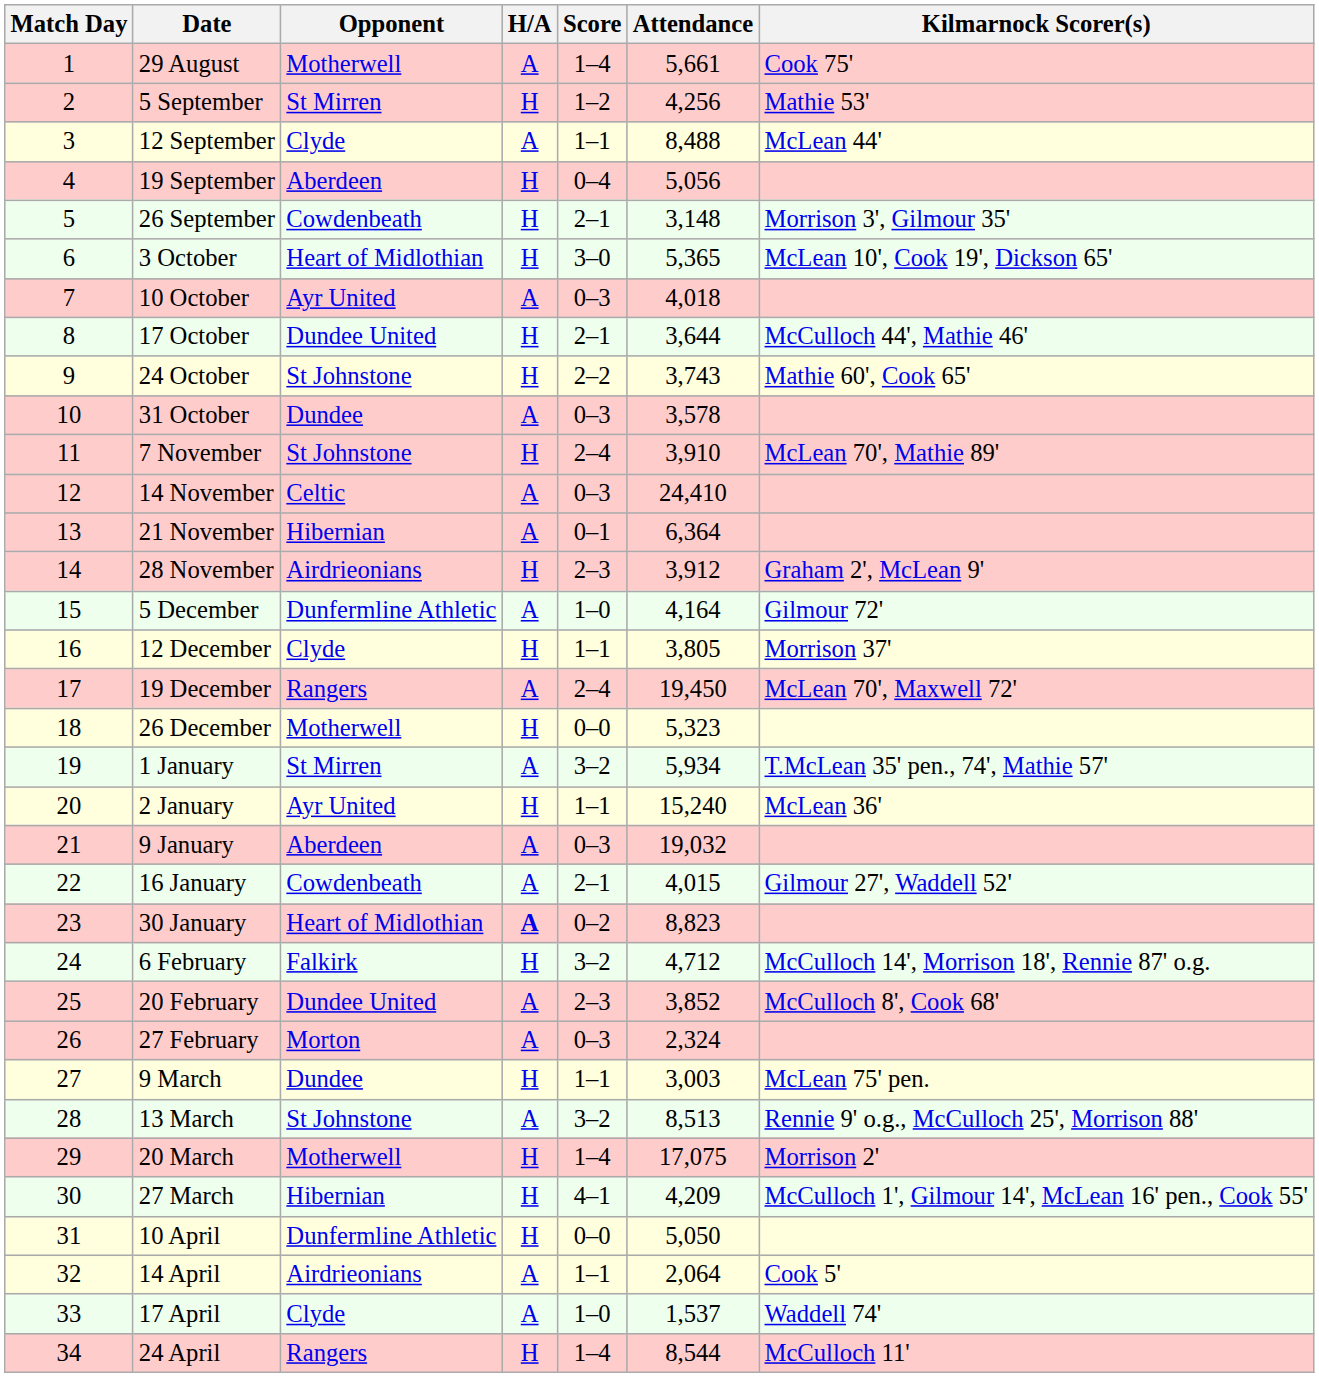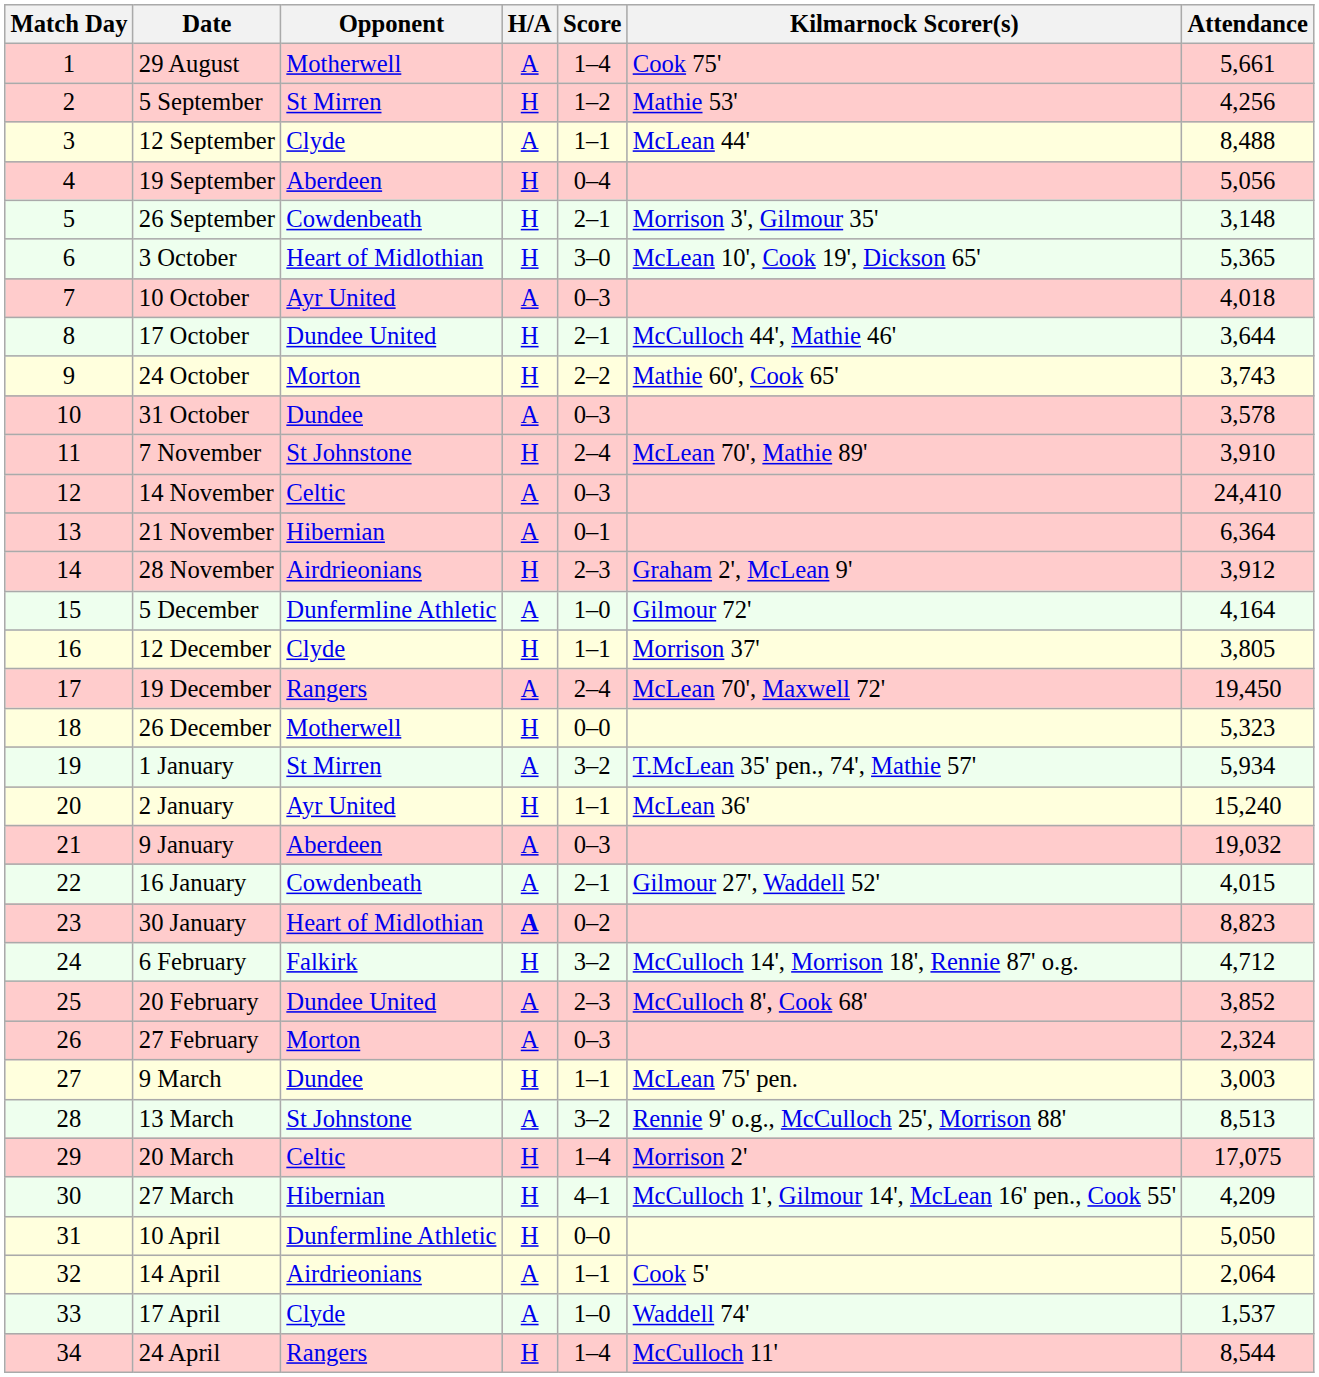 <table class="wikitable" style="text-align:center">
 <tr>
 <th>Match Day</th>
 <th>Date</th>
 <th>Opponent</th>
 <th>H/A</th>
 <th>Score</th>
+<th>Kilmarnock Scorer(s)</th>
 <th>Attendance</th>
-<th>Kilmarnock Scorer(s)</th>
 </tr>
 <tr bgcolor=#FFCCCC>
 <td>1</td>
 <td align=left>29 August</td>
 <td align=left><a href='#'>Motherwell</a></td>
 <td><a href='#'>A</a></td>
 <td>1–4</td>
+<td align=left><a href='#'>Cook</a> 75'</td>
 <td>5,661</td>
-<td align=left><a href='#'>Cook</a> 75'</td>
 </tr>
 <tr bgcolor=#FFCCCC>
 <td>2</td>
 <td align=left>5 September</td>
 <td align=left><a href='#'>St Mirren</a></td>
 <td><a href='#'>H</a></td>
 <td>1–2</td>
+<td align=left><a href='#'>Mathie</a> 53'</td>
 <td>4,256</td>
-<td align=left><a href='#'>Mathie</a> 53'</td>
 </tr>
 <tr bgcolor=#FFFFDD>
 <td>3</td>
 <td align=left>12 September</td>
 <td align=left><a href='#'>Clyde</a></td>
 <td><a href='#'>A</a></td>
 <td>1–1</td>
+<td align=left><a href='#'>McLean</a> 44'</td>
 <td>8,488</td>
-<td align=left><a href='#'>McLean</a> 44'</td>
 </tr>
 <tr bgcolor=#FFCCCC>
 <td>4</td>
 <td align=left>19 September</td>
 <td align=left><a href='#'>Aberdeen</a></td>
 <td><a href='#'>H</a></td>
 <td>0–4</td>
+<td align=left></td>
 <td>5,056</td>
-<td align=left></td>
 </tr>
 <tr bgcolor=#EEFFEE>
 <td>5</td>
 <td align=left>26 September</td>
 <td align=left><a href='#'>Cowdenbeath</a></td>
 <td><a href='#'>H</a></td>
 <td>2–1</td>
+<td align=left><a href='#'>Morrison</a> 3', <a href='#'>Gilmour</a> 35'</td>
 <td>3,148</td>
-<td align=left><a href='#'>Morrison</a> 3', <a href='#'>Gilmour</a> 35'</td>
 </tr>
 <tr bgcolor=#EEFFEE>
 <td>6</td>
 <td align=left>3 October</td>
 <td align=left><a href='#'>Heart of Midlothian</a></td>
 <td><a href='#'>H</a></td>
 <td>3–0</td>
+<td align=left><a href='#'>McLean</a> 10', <a href='#'>Cook</a> 19', <a href='#'>Dickson</a> 65'</td>
 <td>5,365</td>
-<td align=left><a href='#'>McLean</a> 10', <a href='#'>Cook</a> 19', <a href='#'>Dickson</a> 65'</td>
 </tr>
 <tr bgcolor=#FFCCCC>
 <td>7</td>
 <td align=left>10 October</td>
 <td align=left><a href='#'>Ayr United</a></td>
 <td><a href='#'>A</a></td>
 <td>0–3</td>
+<td align=left></td>
 <td>4,018</td>
-<td align=left></td>
 </tr>
 <tr bgcolor=#EEFFEE>
 <td>8</td>
 <td align=left>17 October</td>
 <td align=left><a href='#'>Dundee United</a></td>
 <td><a href='#'>H</a></td>
 <td>2–1</td>
+<td align=left><a href='#'>McCulloch</a> 44', <a href='#'>Mathie</a> 46'</td>
 <td>3,644</td>
-<td align=left><a href='#'>McCulloch</a> 44', <a href='#'>Mathie</a> 46'</td>
 </tr>
 <tr bgcolor=#FFFFDD>
 <td>9</td>
 <td align=left>24 October</td>
-<td align=left><a href='#'>St Johnstone</a></td>
+<td align=left><a href='#'>Morton</a></td>
 <td><a href='#'>H</a></td>
 <td>2–2</td>
+<td align=left><a href='#'>Mathie</a> 60', <a href='#'>Cook</a> 65'</td>
 <td>3,743</td>
-<td align=left><a href='#'>Mathie</a> 60', <a href='#'>Cook</a> 65'</td>
 </tr>
 <tr bgcolor=#FFCCCC>
 <td>10</td>
 <td align=left>31 October</td>
 <td align=left><a href='#'>Dundee</a></td>
 <td><a href='#'>A</a></td>
 <td>0–3</td>
+<td align=left></td>
 <td>3,578</td>
-<td align=left></td>
 </tr>
 <tr bgcolor=#FFCCCC>
 <td>11</td>
 <td align=left>7 November</td>
 <td align=left><a href='#'>St Johnstone</a></td>
 <td><a href='#'>H</a></td>
 <td>2–4</td>
+<td align=left><a href='#'>McLean</a> 70', <a href='#'>Mathie</a> 89'</td>
 <td>3,910</td>
-<td align=left><a href='#'>McLean</a> 70', <a href='#'>Mathie</a> 89'</td>
 </tr>
 <tr bgcolor=#FFCCCC>
 <td>12</td>
 <td align=left>14 November</td>
 <td align=left><a href='#'>Celtic</a></td>
 <td><a href='#'>A</a></td>
 <td>0–3</td>
+<td align=left></td>
 <td>24,410</td>
-<td align=left></td>
 </tr>
 <tr bgcolor=#FFCCCC>
 <td>13</td>
 <td align=left>21 November</td>
 <td align=left><a href='#'>Hibernian</a></td>
 <td><a href='#'>A</a></td>
 <td>0–1</td>
+<td align=left></td>
 <td>6,364</td>
-<td align=left></td>
 </tr>
 <tr bgcolor=#FFCCCC>
 <td>14</td>
 <td align=left>28 November</td>
 <td align=left><a href='#'>Airdrieonians</a></td>
 <td><a href='#'>H</a></td>
 <td>2–3</td>
+<td align=left><a href='#'>Graham</a> 2', <a href='#'>McLean</a> 9'</td>
 <td>3,912</td>
-<td align=left><a href='#'>Graham</a> 2', <a href='#'>McLean</a> 9'</td>
 </tr>
 <tr bgcolor=#EEFFEE>
 <td>15</td>
 <td align=left>5 December</td>
 <td align=left><a href='#'>Dunfermline Athletic</a></td>
 <td><a href='#'>A</a></td>
 <td>1–0</td>
+<td align=left><a href='#'>Gilmour</a> 72'</td>
 <td>4,164</td>
-<td align=left><a href='#'>Gilmour</a> 72'</td>
 </tr>
 <tr bgcolor=#FFFFDD>
 <td>16</td>
 <td align=left>12 December</td>
 <td align=left><a href='#'>Clyde</a></td>
 <td><a href='#'>H</a></td>
 <td>1–1</td>
+<td align=left><a href='#'>Morrison</a> 37'</td>
 <td>3,805</td>
-<td align=left><a href='#'>Morrison</a> 37'</td>
 </tr>
 <tr bgcolor=#FFCCCC>
 <td>17</td>
 <td align=left>19 December</td>
 <td align=left><a href='#'>Rangers</a></td>
 <td><a href='#'>A</a></td>
 <td>2–4</td>
+<td align=left><a href='#'>McLean</a> 70', <a href='#'>Maxwell</a> 72'</td>
 <td>19,450</td>
-<td align=left><a href='#'>McLean</a> 70', <a href='#'>Maxwell</a> 72'</td>
 </tr>
 <tr bgcolor=#FFFFDD>
 <td>18</td>
 <td align=left>26 December</td>
 <td align=left><a href='#'>Motherwell</a></td>
 <td><a href='#'>H</a></td>
 <td>0–0</td>
+<td align=left></td>
 <td>5,323</td>
-<td align=left></td>
 </tr>
 <tr bgcolor=#EEFFEE>
 <td>19</td>
 <td align=left>1 January</td>
 <td align=left><a href='#'>St Mirren</a></td>
 <td><a href='#'>A</a></td>
 <td>3–2</td>
+<td align=left><a href='#'>T.McLean</a> 35' pen., 74', <a href='#'>Mathie</a> 57'</td>
 <td>5,934</td>
-<td align=left><a href='#'>T.McLean</a> 35' pen., 74', <a href='#'>Mathie</a> 57'</td>
 </tr>
 <tr bgcolor=#FFFFDD>
 <td>20</td>
 <td align=left>2 January</td>
 <td align=left><a href='#'>Ayr United</a></td>
 <td><a href='#'>H</a></td>
 <td>1–1</td>
+<td align=left><a href='#'>McLean</a> 36'</td>
 <td>15,240</td>
-<td align=left><a href='#'>McLean</a> 36'</td>
 </tr>
 <tr bgcolor=#FFCCCC>
 <td>21</td>
 <td align=left>9 January</td>
 <td align=left><a href='#'>Aberdeen</a></td>
 <td><a href='#'>A</a></td>
 <td>0–3</td>
+<td align=left></td>
 <td>19,032</td>
-<td align=left></td>
 </tr>
 <tr bgcolor=#EEFFEE>
 <td>22</td>
 <td align=left>16 January</td>
 <td align=left><a href='#'>Cowdenbeath</a></td>
 <td><a href='#'>A</a></td>
 <td>2–1</td>
+<td align=left><a href='#'>Gilmour</a> 27', <a href='#'>Waddell</a> 52'</td>
 <td>4,015</td>
-<td align=left><a href='#'>Gilmour</a> 27', <a href='#'>Waddell</a> 52'</td>
 </tr>
 <tr bgcolor=#FFCCCC>
 <td>23</td>
 <td align=left>30 January</td>
 <td align=left><a href='#'>Heart of Midlothian</a></td>
 <td><strong><a href='#'>A</a></strong></td>
 <td>0–2</td>
+<td align=left></td>
 <td>8,823</td>
-<td align=left></td>
 </tr>
 <tr bgcolor=#EEFFEE>
 <td>24</td>
 <td align=left>6 February</td>
 <td align=left><a href='#'>Falkirk</a></td>
 <td><a href='#'>H</a></td>
 <td>3–2</td>
+<td align=left><a href='#'>McCulloch</a> 14', <a href='#'>Morrison</a> 18', <a href='#'>Rennie</a> 87' o.g.</td>
 <td>4,712</td>
-<td align=left><a href='#'>McCulloch</a> 14', <a href='#'>Morrison</a> 18', <a href='#'>Rennie</a> 87' o.g.</td>
 </tr>
 <tr bgcolor=#FFCCCC>
 <td>25</td>
 <td align=left>20 February</td>
 <td align=left><a href='#'>Dundee United</a></td>
 <td><a href='#'>A</a></td>
 <td>2–3</td>
+<td align=left><a href='#'>McCulloch</a> 8', <a href='#'>Cook</a> 68'</td>
 <td>3,852</td>
-<td align=left><a href='#'>McCulloch</a> 8', <a href='#'>Cook</a> 68'</td>
 </tr>
 <tr bgcolor=#FFCCCC>
 <td>26</td>
 <td align=left>27 February</td>
 <td align=left><a href='#'>Morton</a></td>
 <td><a href='#'>A</a></td>
 <td>0–3</td>
+<td align=left></td>
 <td>2,324</td>
-<td align=left></td>
 </tr>
 <tr bgcolor=#FFFFDD>
 <td>27</td>
 <td align=left>9 March</td>
 <td align=left><a href='#'>Dundee</a></td>
 <td><a href='#'>H</a></td>
 <td>1–1</td>
+<td align=left><a href='#'>McLean</a> 75' pen.</td>
 <td>3,003</td>
-<td align=left><a href='#'>McLean</a> 75' pen.</td>
 </tr>
 <tr bgcolor=#EEFFEE>
 <td>28</td>
 <td align=left>13 March</td>
 <td align=left><a href='#'>St Johnstone</a></td>
 <td><a href='#'>A</a></td>
 <td>3–2</td>
+<td align=left><a href='#'>Rennie</a> 9' o.g., <a href='#'>McCulloch</a> 25', <a href='#'>Morrison</a> 88'</td>
 <td>8,513</td>
-<td align=left><a href='#'>Rennie</a> 9' o.g., <a href='#'>McCulloch</a> 25', <a href='#'>Morrison</a> 88'</td>
 </tr>
 <tr bgcolor=#FFCCCC>
 <td>29</td>
 <td align=left>20 March</td>
-<td align=left><a href='#'>Motherwell</a></td>
+<td align=left><a href='#'>Celtic</a></td>
 <td><a href='#'>H</a></td>
 <td>1–4</td>
+<td align=left><a href='#'>Morrison</a> 2'</td>
 <td>17,075</td>
-<td align=left><a href='#'>Morrison</a> 2'</td>
 </tr>
 <tr bgcolor=#EEFFEE>
 <td>30</td>
 <td align=left>27 March</td>
 <td align=left><a href='#'>Hibernian</a></td>
 <td><a href='#'>H</a></td>
 <td>4–1</td>
+<td align=left><a href='#'>McCulloch</a> 1', <a href='#'>Gilmour</a> 14', <a href='#'>McLean</a> 16' pen., <a href='#'>Cook</a> 55'</td>
 <td>4,209</td>
-<td align=left><a href='#'>McCulloch</a> 1', <a href='#'>Gilmour</a> 14', <a href='#'>McLean</a> 16' pen., <a href='#'>Cook</a> 55'</td>
 </tr>
 <tr bgcolor=#FFFFDD>
 <td>31</td>
 <td align=left>10 April</td>
 <td align=left><a href='#'>Dunfermline Athletic</a></td>
 <td><a href='#'>H</a></td>
 <td>0–0</td>
+<td align=left></td>
 <td>5,050</td>
-<td align=left></td>
 </tr>
 <tr bgcolor=#FFFFDD>
 <td>32</td>
 <td align=left>14 April</td>
 <td align=left><a href='#'>Airdrieonians</a></td>
 <td><a href='#'>A</a></td>
 <td>1–1</td>
+<td align=left><a href='#'>Cook</a> 5'</td>
 <td>2,064</td>
-<td align=left><a href='#'>Cook</a> 5'</td>
 </tr>
 <tr bgcolor=#EEFFEE>
 <td>33</td>
 <td align=left>17 April</td>
 <td align=left><a href='#'>Clyde</a></td>
 <td><a href='#'>A</a></td>
 <td>1–0</td>
+<td align=left><a href='#'>Waddell</a> 74'</td>
 <td>1,537</td>
-<td align=left><a href='#'>Waddell</a> 74'</td>
 </tr>
 <tr bgcolor=#FFCCCC>
 <td>34</td>
 <td align=left>24 April</td>
 <td align=left><a href='#'>Rangers</a></td>
 <td><a href='#'>H</a></td>
 <td>1–4</td>
+<td align=left><a href='#'>McCulloch</a> 11'</td>
 <td>8,544</td>
-<td align=left><a href='#'>McCulloch</a> 11'</td>
 </tr>
 </table>
